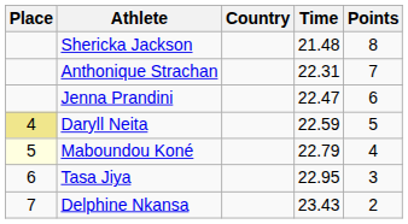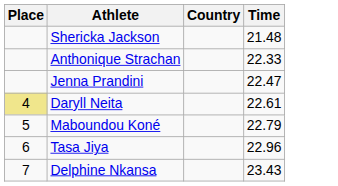 <table class="wikitable">
 <tr>
 <th>Place</th>
 <th>Athlete</th>
 <th>Country</th>
 <th>Time</th>
-<th>Points</th>
 </tr>
 <tr>
 <td align=center></td>
 <td><a href='#'>Shericka Jackson</a></td>
 <td></td>
 <td>21.48</td>
-<td align=center>8</td>
 </tr>
 <tr>
 <td align=center></td>
 <td><a href='#'>Anthonique Strachan</a></td>
 <td></td>
-<td>22.31</td>
-<td align=center>7</td>
+<td>22.33</td>
 </tr>
 <tr>
 <td align=center></td>
 <td><a href='#'>Jenna Prandini</a></td>
 <td></td>
 <td>22.47</td>
-<td align=center>6</td>
 </tr>
 <tr>
 <td align=center style="background: khaki;">4</td>
 <td><a href='#'>Daryll Neita</a></td>
 <td></td>
-<td>22.59</td>
-<td align=center>5</td>
+<td>22.61</td>
 </tr>
 <tr>
-<td align=center style="background: lightyellow;">5</td>
+<td align=center>5</td>
 <td><a href='#'>Maboundou Koné</a></td>
 <td></td>
 <td>22.79</td>
-<td align=center>4</td>
 </tr>
 <tr>
 <td align=center>6</td>
 <td><a href='#'>Tasa Jiya</a></td>
 <td></td>
-<td>22.95</td>
-<td align=center>3</td>
+<td>22.96</td>
 </tr>
 <tr>
 <td align=center>7</td>
 <td><a href='#'>Delphine Nkansa</a></td>
 <td></td>
 <td>23.43</td>
-<td align=center>2</td>
 </tr>
 </table>
